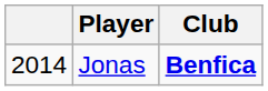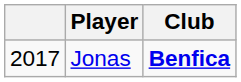 <table class="wikitable">
 <tr>
 <th></th>
 <th>Player</th>
 <th>Club</th>
 </tr>
 <tr>
-<td>2014</td>
+<td>2017</td>
 <td><a href='#'>Jonas</a></td>
 <td><strong><a href='#'>Benfica</a></strong></td>
 </tr>
 </table>
